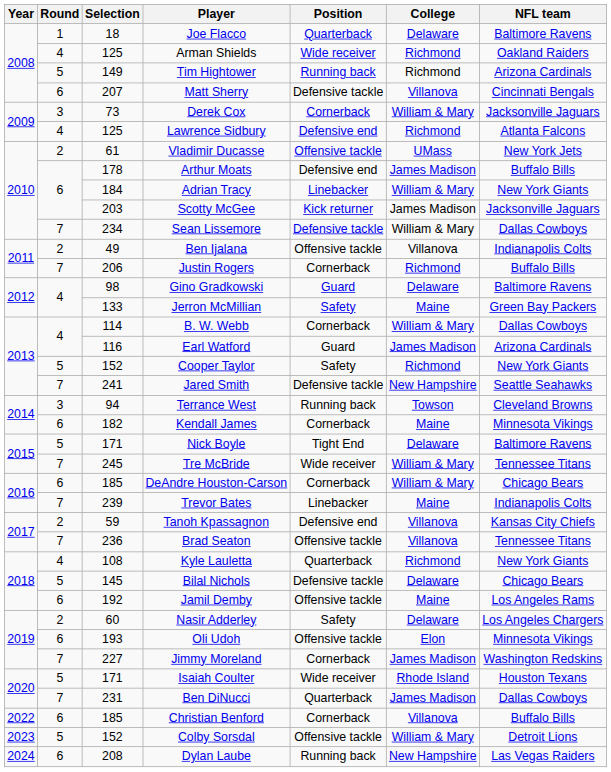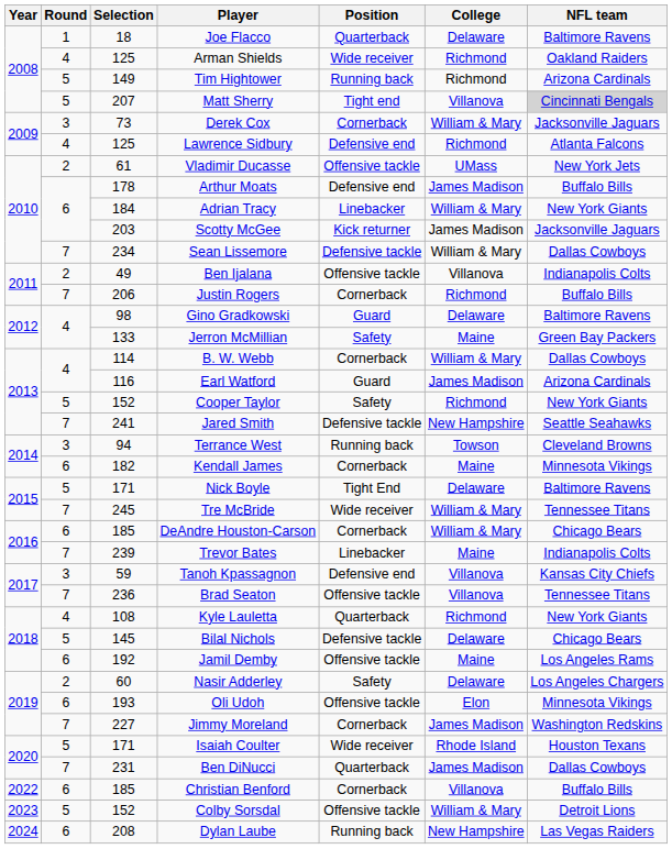 <table class="wikitable sortable" style="text-align:center;">
 <tr>
 <th>Year</th>
 <th>Round</th>
 <th>Selection</th>
 <th>Player</th>
 <th>Position</th>
 <th>College</th>
 <th>NFL team</th>
 </tr>
 <tr>
 <td rowspan="4" style="text-align:center;"><a href='#'>2008</a></td>
 <td>1</td>
 <td>18</td>
 <td><a href='#'>Joe Flacco</a></td>
 <td><a href='#'>Quarterback</a></td>
 <td><a href='#'>Delaware</a></td>
 <td><a href='#'>Baltimore Ravens</a></td>
 </tr>
 <tr>
 <td>4</td>
 <td>125</td>
 <td>Arman Shields</td>
 <td><a href='#'>Wide receiver</a></td>
 <td><a href='#'>Richmond</a></td>
 <td><a href='#'>Oakland Raiders</a></td>
 </tr>
 <tr>
 <td>5</td>
 <td>149</td>
 <td><a href='#'>Tim Hightower</a></td>
 <td><a href='#'>Running back</a></td>
 <td>Richmond</td>
 <td><a href='#'>Arizona Cardinals</a></td>
 </tr>
 <tr>
-<td>6</td>
+<td>5</td>
 <td>207</td>
 <td><a href='#'>Matt Sherry</a></td>
-<td>Defensive tackle</td>
+<td><a href='#'>Tight end</a></td>
 <td><a href='#'>Villanova</a></td>
-<td><a href='#'>Cincinnati Bengals</a></td>
+<td style="background: lightgrey;"><a href='#'>Cincinnati Bengals</a></td>
 </tr>
 <tr>
 <td rowspan="2" style="text-align:center;"><a href='#'>2009</a></td>
 <td>3</td>
 <td>73</td>
 <td><a href='#'>Derek Cox</a></td>
 <td><a href='#'>Cornerback</a></td>
 <td><a href='#'>William & Mary</a></td>
 <td><a href='#'>Jacksonville Jaguars</a></td>
 </tr>
 <tr>
 <td>4</td>
 <td>125</td>
 <td><a href='#'>Lawrence Sidbury</a></td>
 <td><a href='#'>Defensive end</a></td>
 <td><a href='#'>Richmond</a></td>
 <td><a href='#'>Atlanta Falcons</a></td>
 </tr>
 <tr>
 <td rowspan="5" style="text-align:center;"><a href='#'>2010</a></td>
 <td>2</td>
 <td>61</td>
 <td><a href='#'>Vladimir Ducasse</a></td>
 <td><a href='#'>Offensive tackle</a></td>
 <td><a href='#'>UMass</a></td>
 <td><a href='#'>New York Jets</a></td>
 </tr>
 <tr>
 <td rowspan="3" style="text-align:center;">6</td>
 <td>178</td>
 <td><a href='#'>Arthur Moats</a></td>
 <td>Defensive end</td>
 <td><a href='#'>James Madison</a></td>
 <td><a href='#'>Buffalo Bills</a></td>
 </tr>
 <tr>
 <td>184</td>
 <td><a href='#'>Adrian Tracy</a></td>
 <td><a href='#'>Linebacker</a></td>
 <td><a href='#'>William & Mary</a></td>
 <td><a href='#'>New York Giants</a></td>
 </tr>
 <tr>
 <td>203</td>
 <td><a href='#'>Scotty McGee</a></td>
 <td><a href='#'>Kick returner</a></td>
 <td>James Madison</td>
 <td><a href='#'>Jacksonville Jaguars</a></td>
 </tr>
 <tr>
 <td>7</td>
 <td>234</td>
 <td><a href='#'>Sean Lissemore</a></td>
 <td><a href='#'>Defensive tackle</a></td>
 <td>William & Mary</td>
 <td><a href='#'>Dallas Cowboys</a></td>
 </tr>
 <tr>
 <td rowspan="2" style="text-align:center;"><a href='#'>2011</a></td>
 <td>2</td>
 <td>49</td>
 <td><a href='#'>Ben Ijalana</a></td>
 <td>Offensive tackle</td>
 <td>Villanova</td>
 <td><a href='#'>Indianapolis Colts</a></td>
 </tr>
 <tr>
 <td>7</td>
 <td>206</td>
 <td><a href='#'>Justin Rogers</a></td>
 <td>Cornerback</td>
 <td><a href='#'>Richmond</a></td>
 <td><a href='#'>Buffalo Bills</a></td>
 </tr>
 <tr>
 <td rowspan="2" style="text-align:center;"><a href='#'>2012</a></td>
 <td rowspan="2" style="text-align:center;">4</td>
 <td>98</td>
 <td><a href='#'>Gino Gradkowski</a></td>
 <td><a href='#'>Guard</a></td>
 <td><a href='#'>Delaware</a></td>
 <td><a href='#'>Baltimore Ravens</a></td>
 </tr>
 <tr>
 <td>133</td>
 <td><a href='#'>Jerron McMillian</a></td>
 <td><a href='#'>Safety</a></td>
 <td><a href='#'>Maine</a></td>
 <td><a href='#'>Green Bay Packers</a></td>
 </tr>
 <tr>
 <td rowspan="4" style="text-align:center;"><a href='#'>2013</a></td>
 <td rowspan="2" style="text-align:center;">4</td>
 <td>114</td>
 <td><a href='#'>B. W. Webb</a></td>
 <td>Cornerback</td>
 <td><a href='#'>William & Mary</a></td>
 <td><a href='#'>Dallas Cowboys</a></td>
 </tr>
 <tr>
 <td>116</td>
 <td><a href='#'>Earl Watford</a></td>
 <td>Guard</td>
 <td><a href='#'>James Madison</a></td>
 <td><a href='#'>Arizona Cardinals</a></td>
 </tr>
 <tr>
 <td>5</td>
 <td>152</td>
 <td><a href='#'>Cooper Taylor</a></td>
 <td>Safety</td>
 <td><a href='#'>Richmond</a></td>
 <td><a href='#'>New York Giants</a></td>
 </tr>
 <tr>
 <td>7</td>
 <td>241</td>
 <td><a href='#'>Jared Smith</a></td>
 <td>Defensive tackle</td>
 <td><a href='#'>New Hampshire</a></td>
 <td><a href='#'>Seattle Seahawks</a></td>
 </tr>
 <tr>
 <td rowspan="2" style="text-align:center;"><a href='#'>2014</a></td>
 <td>3</td>
 <td>94</td>
 <td><a href='#'>Terrance West</a></td>
 <td>Running back</td>
 <td><a href='#'>Towson</a></td>
 <td><a href='#'>Cleveland Browns</a></td>
 </tr>
 <tr>
 <td>6</td>
 <td>182</td>
 <td><a href='#'>Kendall James</a></td>
 <td>Cornerback</td>
 <td><a href='#'>Maine</a></td>
 <td><a href='#'>Minnesota Vikings</a></td>
 </tr>
 <tr>
 <td rowspan="2"><a href='#'>2015</a></td>
 <td>5</td>
 <td>171</td>
 <td><a href='#'>Nick Boyle</a></td>
 <td>Tight End</td>
 <td><a href='#'>Delaware</a></td>
 <td><a href='#'>Baltimore Ravens</a></td>
 </tr>
 <tr>
 <td>7</td>
 <td>245</td>
 <td><a href='#'>Tre McBride</a></td>
 <td>Wide receiver</td>
 <td><a href='#'>William & Mary</a></td>
 <td><a href='#'>Tennessee Titans</a></td>
 </tr>
 <tr>
 <td rowspan="2" style="text-align:center;"><a href='#'>2016</a></td>
 <td>6</td>
 <td>185</td>
 <td><a href='#'>DeAndre Houston-Carson</a></td>
 <td>Cornerback</td>
 <td><a href='#'>William & Mary</a></td>
 <td><a href='#'>Chicago Bears</a></td>
 </tr>
 <tr>
 <td>7</td>
 <td>239</td>
 <td><a href='#'>Trevor Bates</a></td>
 <td>Linebacker</td>
 <td><a href='#'>Maine</a></td>
 <td><a href='#'>Indianapolis Colts</a></td>
 </tr>
 <tr>
 <td rowspan="2" style="text-align:center;"><a href='#'>2017</a></td>
-<td>2</td>
+<td>3</td>
 <td>59</td>
 <td><a href='#'>Tanoh Kpassagnon</a></td>
 <td>Defensive end</td>
 <td><a href='#'>Villanova</a></td>
 <td><a href='#'>Kansas City Chiefs</a></td>
 </tr>
 <tr>
 <td>7</td>
 <td>236</td>
 <td><a href='#'>Brad Seaton</a></td>
 <td>Offensive tackle</td>
 <td><a href='#'>Villanova</a></td>
 <td><a href='#'>Tennessee Titans</a></td>
 </tr>
 <tr>
 <td rowspan="3" style="text-align:center;"><a href='#'>2018</a></td>
 <td>4</td>
 <td>108</td>
 <td><a href='#'>Kyle Lauletta</a></td>
 <td>Quarterback</td>
 <td><a href='#'>Richmond</a></td>
 <td><a href='#'>New York Giants</a></td>
 </tr>
 <tr>
 <td>5</td>
 <td>145</td>
 <td><a href='#'>Bilal Nichols</a></td>
 <td>Defensive tackle</td>
 <td><a href='#'>Delaware</a></td>
 <td><a href='#'>Chicago Bears</a></td>
 </tr>
 <tr>
 <td>6</td>
 <td>192</td>
 <td><a href='#'>Jamil Demby</a></td>
 <td>Offensive tackle</td>
 <td><a href='#'>Maine</a></td>
 <td><a href='#'>Los Angeles Rams</a></td>
 </tr>
 <tr>
 <td rowspan="3" style="text-align:center;"><a href='#'>2019</a></td>
 <td>2</td>
 <td>60</td>
 <td><a href='#'>Nasir Adderley</a></td>
 <td>Safety</td>
 <td><a href='#'>Delaware</a></td>
 <td><a href='#'>Los Angeles Chargers</a></td>
 </tr>
 <tr>
 <td>6</td>
 <td>193</td>
 <td><a href='#'>Oli Udoh</a></td>
 <td>Offensive tackle</td>
 <td><a href='#'>Elon</a></td>
 <td><a href='#'>Minnesota Vikings</a></td>
 </tr>
 <tr>
 <td>7</td>
 <td>227</td>
 <td><a href='#'>Jimmy Moreland</a></td>
 <td>Cornerback</td>
 <td><a href='#'>James Madison</a></td>
 <td><a href='#'>Washington Redskins</a></td>
 </tr>
 <tr>
 <td rowspan="2" style="text-align:center;"><a href='#'>2020</a></td>
 <td>5</td>
 <td>171</td>
 <td><a href='#'>Isaiah Coulter</a></td>
 <td>Wide receiver</td>
 <td><a href='#'>Rhode Island</a></td>
 <td><a href='#'>Houston Texans</a></td>
 </tr>
 <tr>
 <td>7</td>
 <td>231</td>
 <td><a href='#'>Ben DiNucci</a></td>
 <td>Quarterback</td>
 <td><a href='#'>James Madison</a></td>
 <td><a href='#'>Dallas Cowboys</a></td>
 </tr>
 <tr>
 <td style="text-align:center;"><a href='#'>2022</a></td>
 <td>6</td>
 <td>185</td>
 <td><a href='#'>Christian Benford</a></td>
 <td>Cornerback</td>
 <td><a href='#'>Villanova</a></td>
 <td><a href='#'>Buffalo Bills</a></td>
 </tr>
 <tr>
 <td style="text-align:center;"><a href='#'>2023</a></td>
 <td>5</td>
 <td>152</td>
 <td><a href='#'>Colby Sorsdal</a></td>
 <td>Offensive tackle</td>
 <td><a href='#'>William & Mary</a></td>
 <td><a href='#'>Detroit Lions</a></td>
 </tr>
 <tr>
 <td style="text-align:center;"><a href='#'>2024</a></td>
 <td>6</td>
 <td>208</td>
 <td><a href='#'>Dylan Laube</a></td>
 <td>Running back</td>
 <td><a href='#'>New Hampshire</a></td>
 <td><a href='#'>Las Vegas Raiders</a></td>
 </tr>
 </table>
